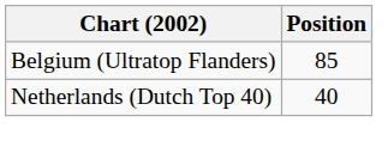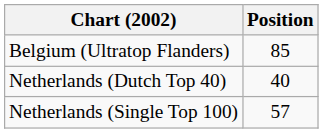 <table class="wikitable sortable">
 <tr>
 <th>Chart (2002)</th>
 <th>Position</th>
 </tr>
 <tr>
 <td>Belgium (Ultratop Flanders)</td>
 <td align="center">85</td>
 </tr>
 <tr>
 <td>Netherlands (Dutch Top 40)</td>
 <td align="center">40</td>
 </tr>
+<tr>
+<td>Netherlands (Single Top 100)</td>
+<td align="center">57</td>
+</tr>
 </table>
